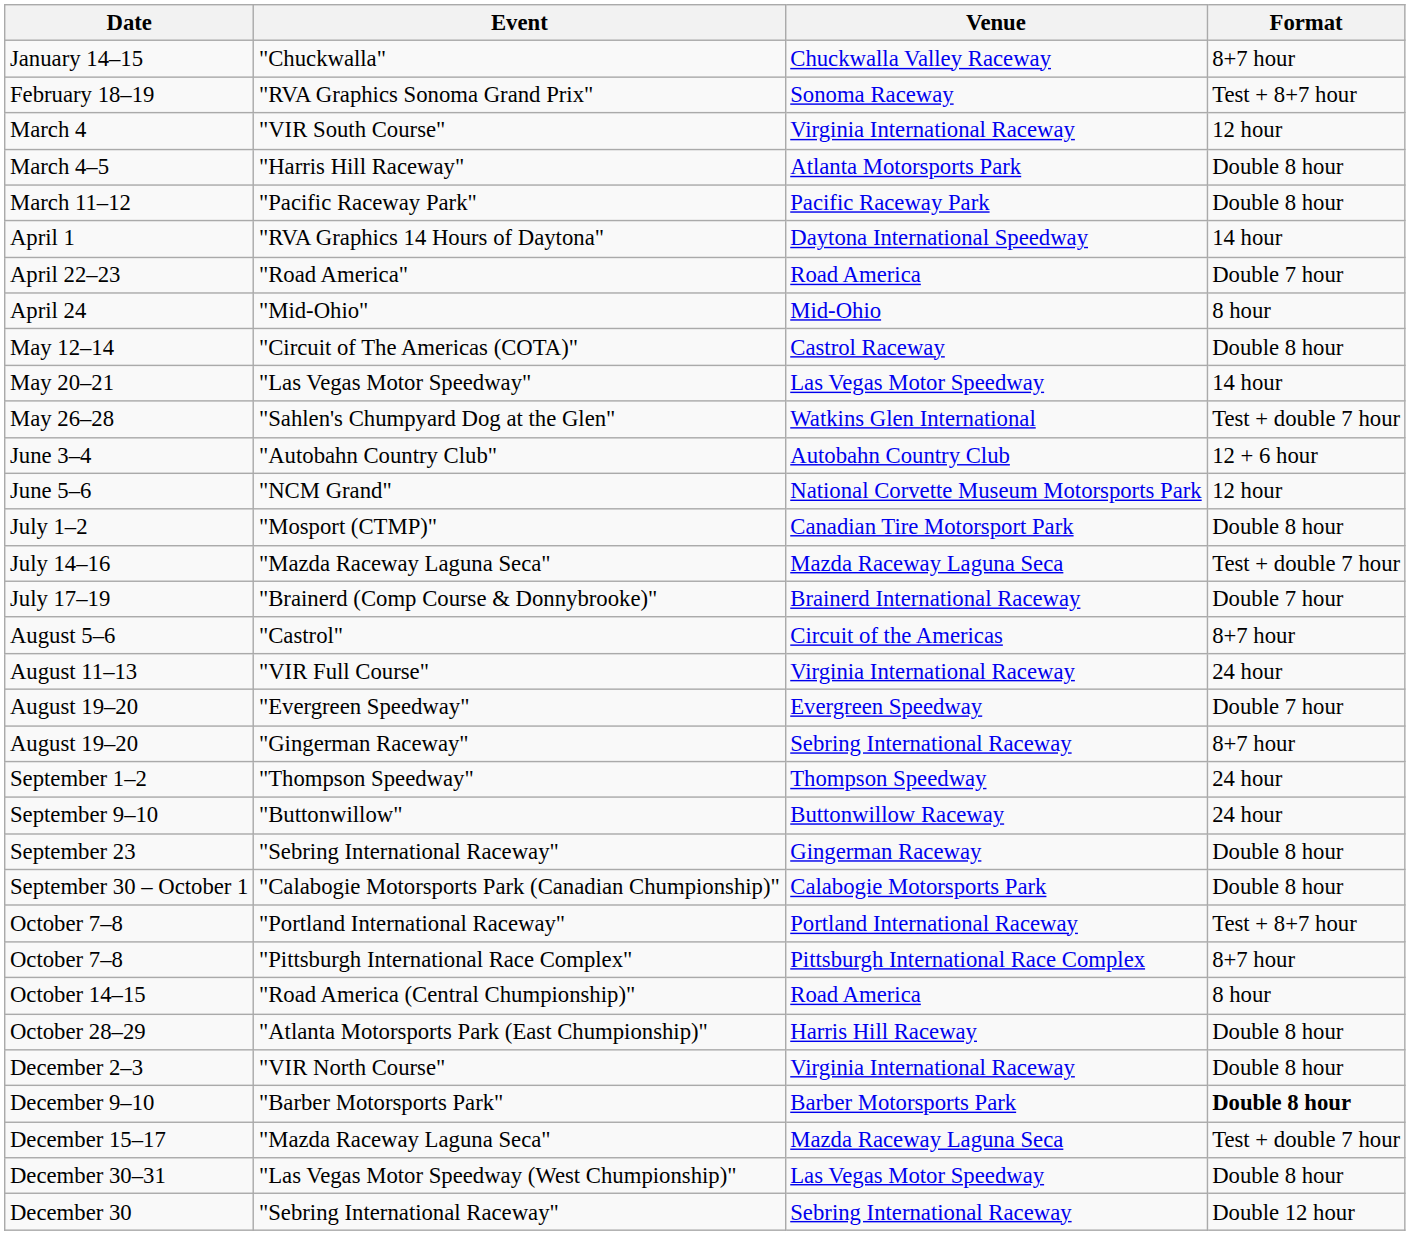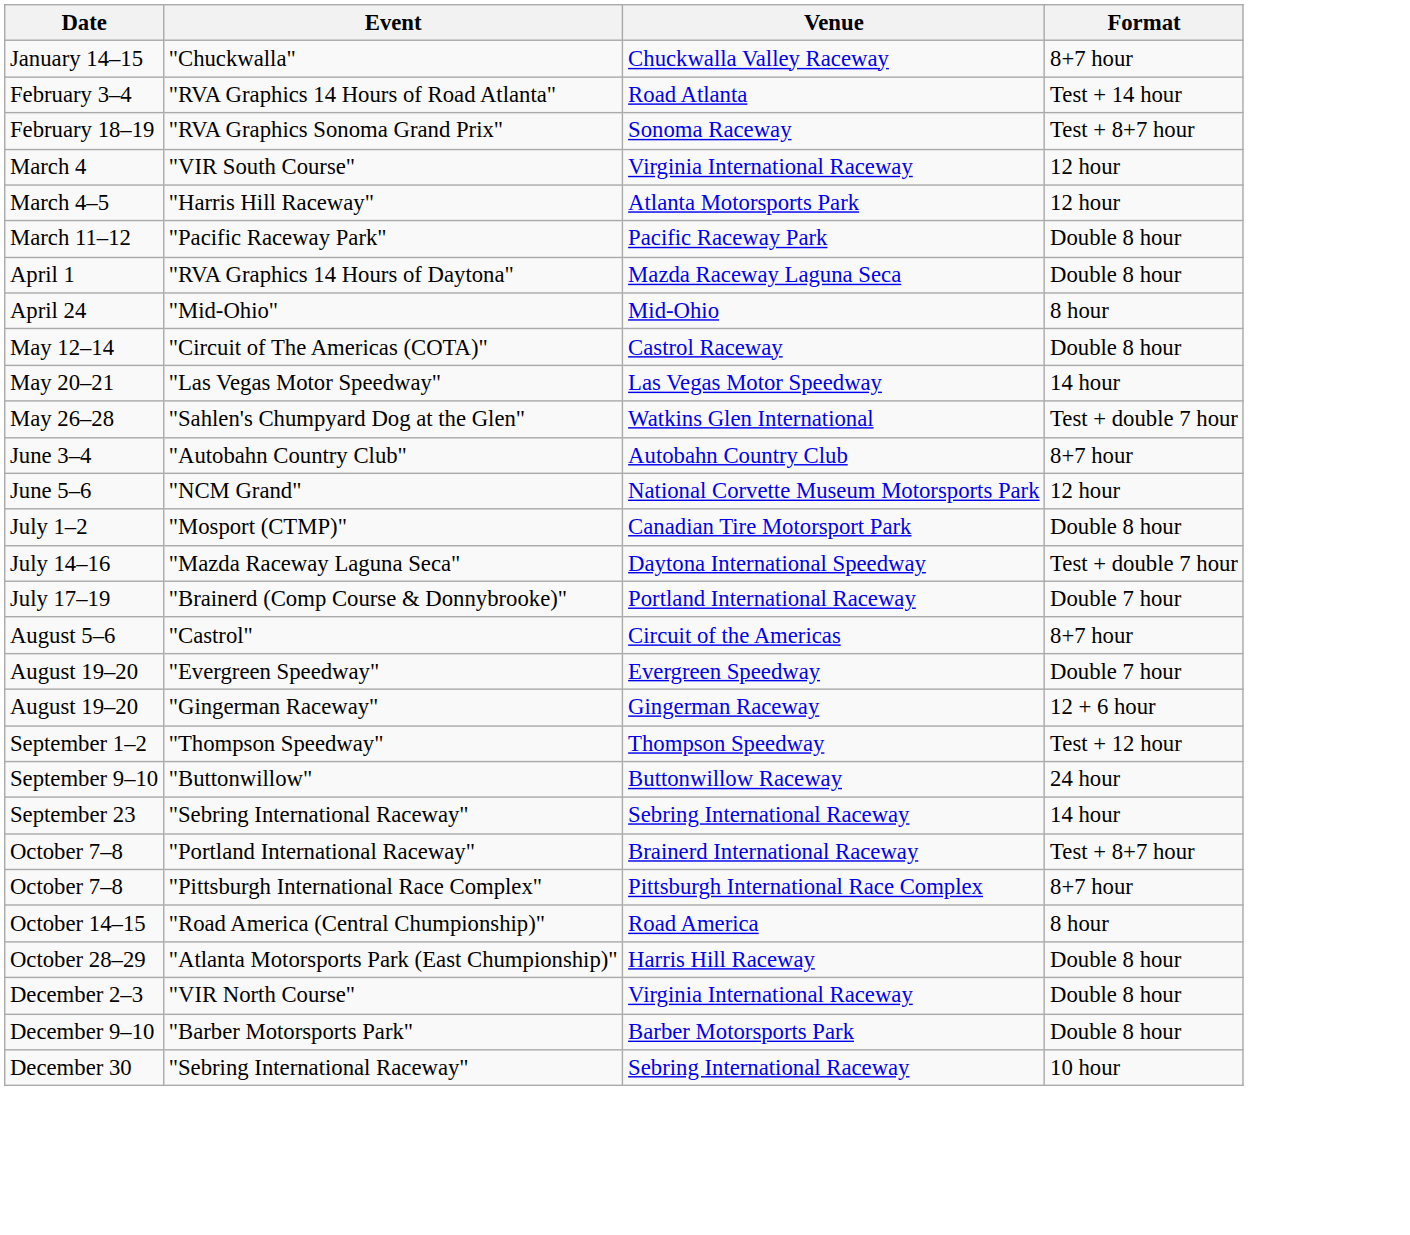 <table class="wikitable">
 <tr>
 <th>Date</th>
 <th>Event</th>
 <th>Venue</th>
 <th>Format</th>
 </tr>
 <tr>
 <td>January 14–15</td>
 <td>"Chuckwalla"</td>
 <td><a href='#'>Chuckwalla Valley Raceway</a></td>
 <td>8+7 hour</td>
+</tr>
+<tr>
+<td>February 3–4</td>
+<td>"RVA Graphics 14 Hours of Road Atlanta"</td>
+<td><a href='#'>Road Atlanta</a></td>
+<td>Test + 14 hour</td>
 </tr>
 <tr>
 <td>February 18–19</td>
 <td>"RVA Graphics Sonoma Grand Prix"</td>
 <td><a href='#'>Sonoma Raceway</a></td>
 <td>Test + 8+7 hour</td>
 </tr>
 <tr>
 <td>March 4</td>
 <td>"VIR South Course"</td>
 <td><a href='#'>Virginia International Raceway</a></td>
 <td>12 hour</td>
 </tr>
 <tr>
 <td>March 4–5</td>
 <td>"Harris Hill Raceway"</td>
 <td><a href='#'>Atlanta Motorsports Park</a></td>
-<td>Double 8 hour</td>
+<td>12 hour</td>
 </tr>
 <tr>
 <td>March 11–12</td>
 <td>"Pacific Raceway Park"</td>
 <td><a href='#'>Pacific Raceway Park</a></td>
 <td>Double 8 hour</td>
 </tr>
 <tr>
 <td>April 1</td>
 <td>"RVA Graphics 14 Hours of Daytona"</td>
-<td><a href='#'>Daytona International Speedway</a></td>
-<td>14 hour</td>
-</tr>
-<tr>
-<td>April 22–23</td>
-<td>"Road America"</td>
-<td><a href='#'>Road America</a></td>
-<td>Double 7 hour</td>
+<td><a href='#'>Mazda Raceway Laguna Seca</a></td>
+<td>Double 8 hour</td>
 </tr>
 <tr>
 <td>April 24</td>
 <td>"Mid-Ohio"</td>
 <td><a href='#'>Mid-Ohio</a></td>
 <td>8 hour</td>
 </tr>
 <tr>
 <td>May 12–14</td>
 <td>"Circuit of The Americas (COTA)"</td>
 <td><a href='#'>Castrol Raceway</a></td>
 <td>Double 8 hour</td>
 </tr>
 <tr>
 <td>May 20–21</td>
 <td>"Las Vegas Motor Speedway"</td>
 <td><a href='#'>Las Vegas Motor Speedway</a></td>
 <td>14 hour</td>
 </tr>
 <tr>
 <td>May 26–28</td>
 <td>"Sahlen's Chumpyard Dog at the Glen"</td>
 <td><a href='#'>Watkins Glen International</a></td>
 <td>Test + double 7 hour</td>
 </tr>
 <tr>
 <td>June 3–4</td>
 <td>"Autobahn Country Club"</td>
 <td><a href='#'>Autobahn Country Club</a></td>
-<td>12 + 6 hour</td>
+<td>8+7 hour</td>
 </tr>
 <tr>
 <td>June 5–6</td>
 <td>"NCM Grand"</td>
 <td><a href='#'>National Corvette Museum Motorsports Park</a></td>
 <td>12 hour</td>
 </tr>
 <tr>
 <td>July 1–2</td>
 <td>"Mosport (CTMP)"</td>
 <td><a href='#'>Canadian Tire Motorsport Park</a></td>
 <td>Double 8 hour</td>
 </tr>
 <tr>
 <td>July 14–16</td>
 <td>"Mazda Raceway Laguna Seca"</td>
-<td><a href='#'>Mazda Raceway Laguna Seca</a></td>
+<td><a href='#'>Daytona International Speedway</a></td>
 <td>Test + double 7 hour</td>
 </tr>
 <tr>
 <td>July 17–19</td>
 <td>"Brainerd (Comp Course & Donnybrooke)"</td>
-<td><a href='#'>Brainerd International Raceway</a></td>
+<td><a href='#'>Portland International Raceway</a></td>
 <td>Double 7 hour</td>
 </tr>
 <tr>
 <td>August 5–6</td>
 <td>"Castrol"</td>
 <td><a href='#'>Circuit of the Americas</a></td>
 <td>8+7 hour</td>
-</tr>
-<tr>
-<td>August 11–13</td>
-<td>"VIR Full Course"</td>
-<td><a href='#'>Virginia International Raceway</a></td>
-<td>24 hour</td>
 </tr>
 <tr>
 <td>August 19–20</td>
 <td>"Evergreen Speedway"</td>
 <td><a href='#'>Evergreen Speedway</a></td>
 <td>Double 7 hour</td>
 </tr>
 <tr>
 <td>August 19–20</td>
 <td>"Gingerman Raceway"</td>
-<td><a href='#'>Sebring International Raceway</a></td>
-<td>8+7 hour</td>
+<td><a href='#'>Gingerman Raceway</a></td>
+<td>12 + 6 hour</td>
 </tr>
 <tr>
 <td>September 1–2</td>
 <td>"Thompson Speedway"</td>
 <td><a href='#'>Thompson Speedway</a></td>
-<td>24 hour</td>
+<td>Test + 12 hour</td>
 </tr>
 <tr>
 <td>September 9–10</td>
 <td>"Buttonwillow"</td>
 <td><a href='#'>Buttonwillow Raceway</a></td>
 <td>24 hour</td>
 </tr>
 <tr>
 <td>September 23</td>
 <td>"Sebring International Raceway"</td>
-<td><a href='#'>Gingerman Raceway</a></td>
-<td>Double 8 hour</td>
-</tr>
-<tr>
-<td>September 30 – October 1</td>
-<td>"Calabogie Motorsports Park (Canadian Chumpionship)"</td>
-<td><a href='#'>Calabogie Motorsports Park</a></td>
-<td>Double 8 hour</td>
+<td><a href='#'>Sebring International Raceway</a></td>
+<td>14 hour</td>
 </tr>
 <tr>
 <td>October 7–8</td>
 <td>"Portland International Raceway"</td>
-<td><a href='#'>Portland International Raceway</a></td>
+<td><a href='#'>Brainerd International Raceway</a></td>
 <td>Test + 8+7 hour</td>
 </tr>
 <tr>
 <td>October 7–8</td>
 <td>"Pittsburgh International Race Complex"</td>
 <td><a href='#'>Pittsburgh International Race Complex</a></td>
 <td>8+7 hour</td>
 </tr>
 <tr>
 <td>October 14–15</td>
 <td>"Road America (Central Chumpionship)"</td>
 <td><a href='#'>Road America</a></td>
 <td>8 hour</td>
 </tr>
 <tr>
 <td>October 28–29</td>
 <td>"Atlanta Motorsports Park (East Chumpionship)"</td>
 <td><a href='#'>Harris Hill Raceway</a></td>
 <td>Double 8 hour</td>
 </tr>
 <tr>
 <td>December 2–3</td>
 <td>"VIR North Course"</td>
 <td><a href='#'>Virginia International Raceway</a></td>
 <td>Double 8 hour</td>
 </tr>
 <tr>
 <td>December 9–10</td>
 <td>"Barber Motorsports Park"</td>
 <td><a href='#'>Barber Motorsports Park</a></td>
-<td><strong>Double 8 hour</strong></td>
-</tr>
-<tr>
-<td>December 15–17</td>
-<td>"Mazda Raceway Laguna Seca"</td>
-<td><a href='#'>Mazda Raceway Laguna Seca</a></td>
-<td>Test + double 7 hour</td>
-</tr>
-<tr>
-<td>December 30–31</td>
-<td>"Las Vegas Motor Speedway (West Chumpionship)"</td>
-<td><a href='#'>Las Vegas Motor Speedway</a></td>
 <td>Double 8 hour</td>
 </tr>
 <tr>
 <td>December 30</td>
 <td>"Sebring International Raceway"</td>
 <td><a href='#'>Sebring International Raceway</a></td>
-<td>Double 12 hour</td>
+<td>10 hour</td>
 </tr>
 </table>
